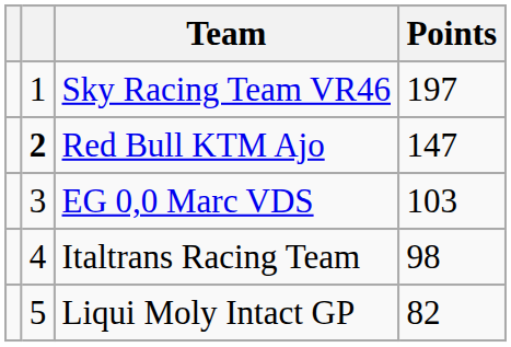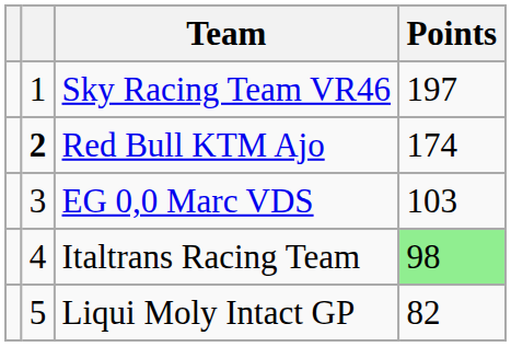 <table class="wikitable" style="font-size: 95%;">
 <tr>
 <th></th>
 <th></th>
 <th>Team</th>
 <th>Points</th>
 </tr>
 <tr>
 <td></td>
 <td align=center>1</td>
 <td> <a href='#'>Sky Racing Team VR46</a></td>
 <td align=left>197</td>
 </tr>
 <tr>
 <td></td>
 <td align=center><strong>2</strong></td>
 <td> <a href='#'>Red Bull KTM Ajo</a></td>
-<td align=left>147</td>
+<td align=left>174</td>
 </tr>
 <tr>
 <td></td>
 <td align=center>3</td>
 <td> <a href='#'>EG 0,0 Marc VDS</a></td>
 <td align=left>103</td>
 </tr>
 <tr>
 <td></td>
 <td align=center>4</td>
 <td> Italtrans Racing Team</td>
-<td align=left>98</td>
+<td align=left style="background: lightgreen;">98</td>
 </tr>
 <tr>
 <td></td>
 <td align=center>5</td>
 <td> Liqui Moly Intact GP</td>
 <td align=left>82</td>
 </tr>
 </table>
